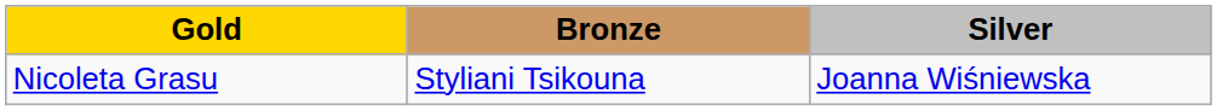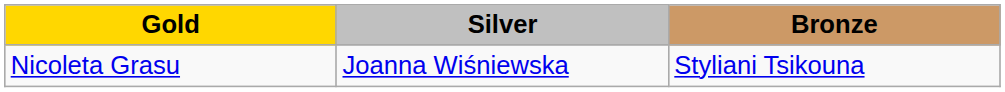 <table class="wikitable" style="text-align:left">
 <tr align="center">
 <td width=200 bgcolor=gold><strong>Gold</strong></td>
+<td width=200 bgcolor=silver><strong>Silver</strong></td>
 <td width=200 bgcolor=CC9966><strong>Bronze</strong></td>
-<td width=200 bgcolor=silver><strong>Silver</strong></td>
 </tr>
 <tr>
 <td><a href='#'>Nicoleta Grasu</a><br><em></em></td>
+<td><a href='#'>Joanna Wiśniewska</a><br><em></em></td>
 <td><a href='#'>Styliani Tsikouna</a><br><em></em></td>
-<td><a href='#'>Joanna Wiśniewska</a><br><em></em></td>
 </tr>
 </table>
